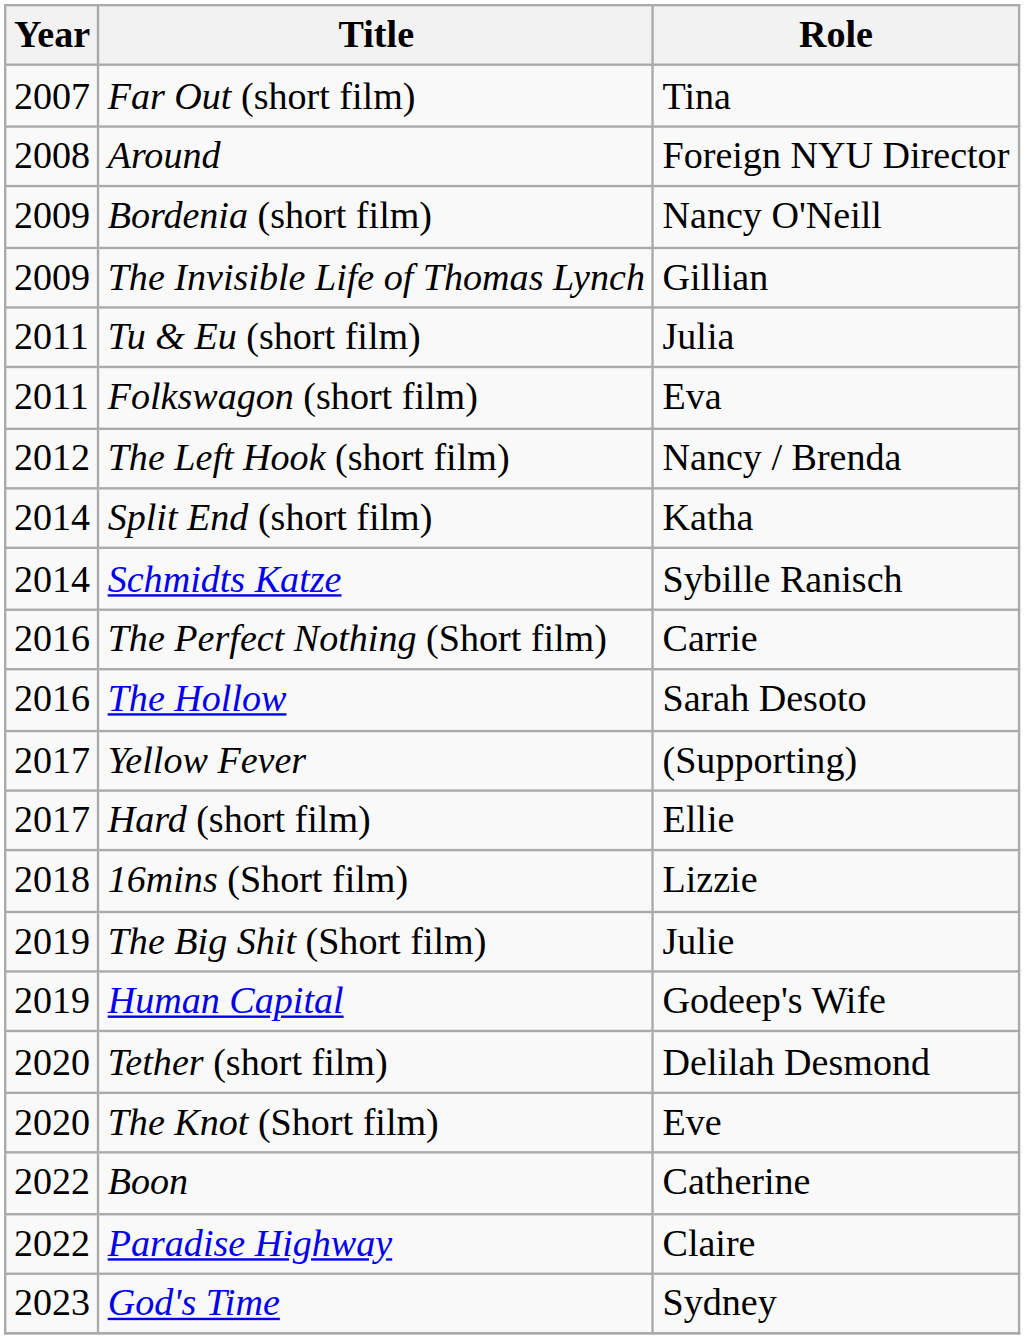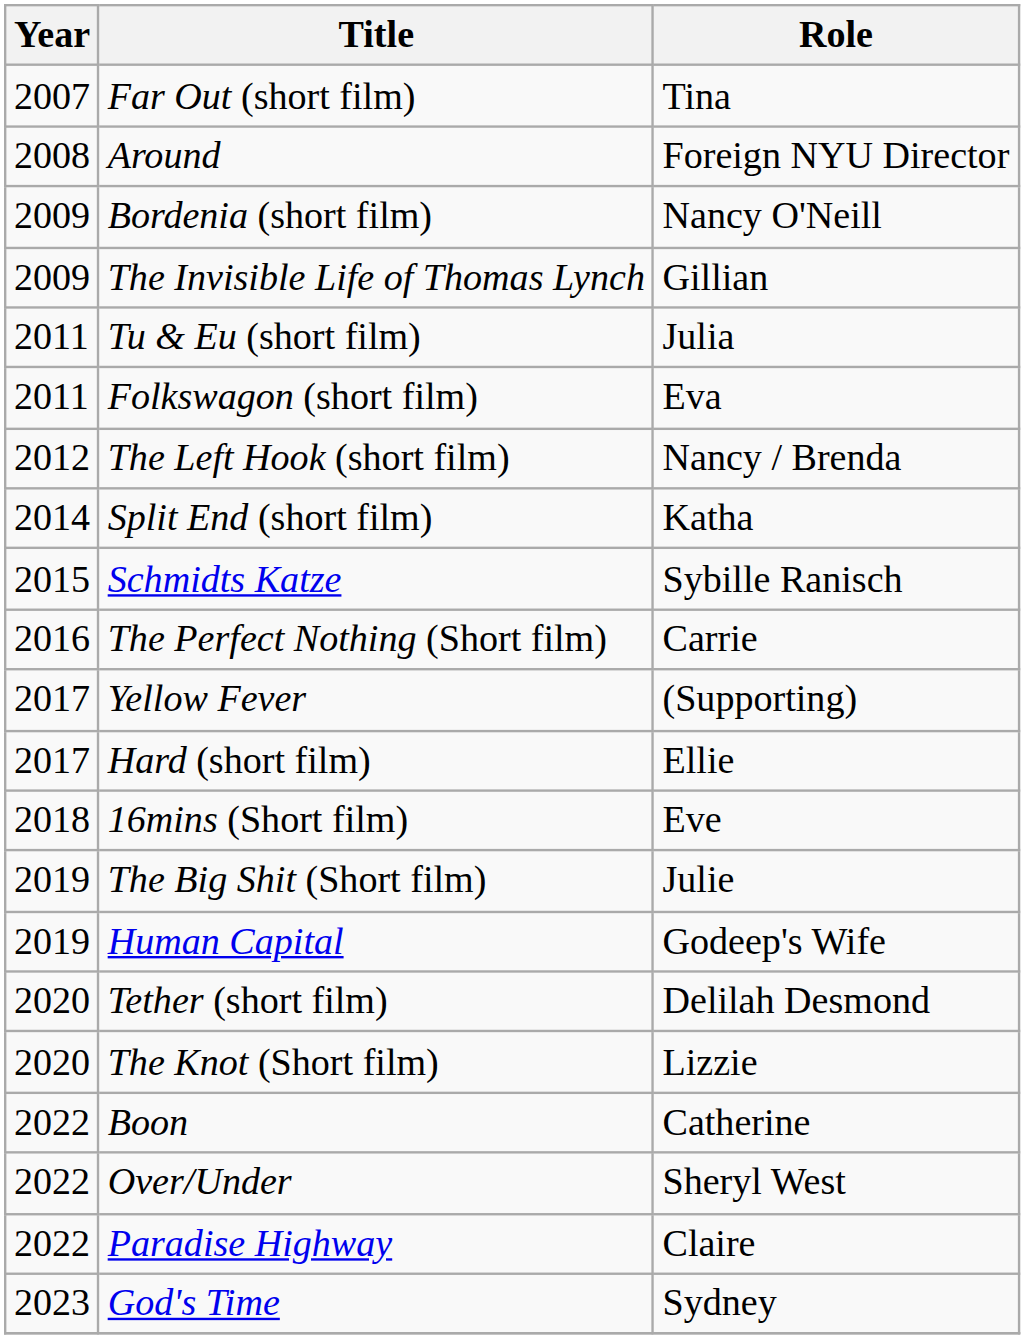 <table class="wikitable sortable">
 <tr>
 <th>Year</th>
 <th>Title</th>
 <th>Role</th>
 </tr>
 <tr>
 <td>2007</td>
 <td><em>Far Out</em> (short film)</td>
 <td>Tina</td>
 </tr>
 <tr>
 <td>2008</td>
 <td><em>Around</em></td>
 <td>Foreign NYU Director</td>
 </tr>
 <tr>
 <td>2009</td>
 <td><em>Bordenia</em> (short film)</td>
 <td>Nancy O'Neill</td>
 </tr>
 <tr>
 <td>2009</td>
 <td><em>The Invisible Life of Thomas Lynch</em></td>
 <td>Gillian</td>
 </tr>
 <tr>
 <td>2011</td>
 <td><em>Tu & Eu</em> (short film)</td>
 <td>Julia</td>
 </tr>
 <tr>
 <td>2011</td>
 <td><em>Folkswagon</em> (short film)</td>
 <td>Eva</td>
 </tr>
 <tr>
 <td>2012</td>
 <td><em>The Left Hook</em> (short film)</td>
 <td>Nancy / Brenda</td>
 </tr>
 <tr>
 <td>2014</td>
 <td><em>Split End</em> (short film)</td>
 <td>Katha</td>
 </tr>
 <tr>
-<td>2014</td>
+<td>2015</td>
 <td><em><a href='#'>Schmidts Katze</a></em></td>
 <td>Sybille Ranisch</td>
 </tr>
 <tr>
 <td>2016</td>
 <td><em>The Perfect Nothing</em> (Short film)</td>
 <td>Carrie</td>
-</tr>
-<tr>
-<td>2016</td>
-<td><em><a href='#'>The Hollow</a></em></td>
-<td>Sarah Desoto</td>
 </tr>
 <tr>
 <td>2017</td>
 <td><em>Yellow Fever</em></td>
 <td>(Supporting)</td>
 </tr>
 <tr>
 <td>2017</td>
 <td><em>Hard</em> (short film)</td>
 <td>Ellie</td>
 </tr>
 <tr>
 <td>2018</td>
 <td><em>16mins</em> (Short film)</td>
-<td>Lizzie</td>
+<td>Eve</td>
 </tr>
 <tr>
 <td>2019</td>
 <td><em>The Big Shit</em> (Short film)</td>
 <td>Julie</td>
 </tr>
 <tr>
 <td>2019</td>
 <td><em><a href='#'>Human Capital</a></em></td>
 <td>Godeep's Wife</td>
 </tr>
 <tr>
 <td>2020</td>
 <td><em>Tether</em> (short film)</td>
 <td>Delilah Desmond</td>
 </tr>
 <tr>
 <td>2020</td>
 <td><em>The Knot</em> (Short film)</td>
-<td>Eve</td>
+<td>Lizzie</td>
 </tr>
 <tr>
 <td>2022</td>
 <td><em>Boon</em></td>
 <td>Catherine</td>
+</tr>
+<tr>
+<td>2022</td>
+<td><em>Over/Under</em></td>
+<td>Sheryl West</td>
 </tr>
 <tr>
 <td>2022</td>
 <td><em><a href='#'>Paradise Highway</a></em></td>
 <td>Claire</td>
 </tr>
 <tr>
 <td>2023</td>
 <td><em><a href='#'>God's Time</a></em></td>
 <td>Sydney</td>
 </tr>
 <tr>
 </tr>
 </table>
